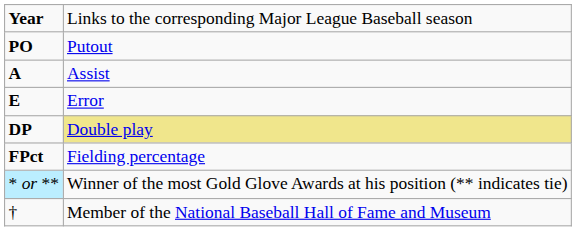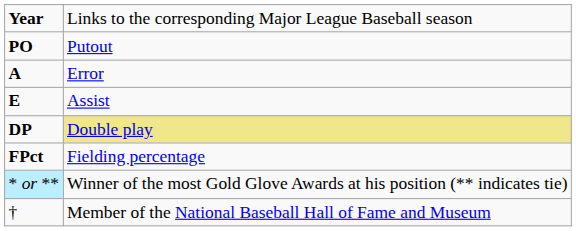 <table class="wikitable" border="1">
 <tr>
 <td><strong>Year</strong></td>
 <td>Links to the corresponding Major League Baseball season</td>
 </tr>
 <tr>
 <td><strong>PO</strong></td>
 <td><a href='#'>Putout</a></td>
 </tr>
 <tr>
 <td><strong>A</strong></td>
-<td><a href='#'>Assist</a></td>
+<td><a href='#'>Error</a></td>
 </tr>
 <tr>
 <td><strong>E</strong></td>
-<td><a href='#'>Error</a></td>
+<td><a href='#'>Assist</a></td>
 </tr>
 <tr>
 <td><strong>DP</strong></td>
 <td style="background: khaki;"><a href='#'>Double play</a></td>
 </tr>
 <tr>
 <td><strong>FPct</strong></td>
 <td><a href='#'>Fielding percentage</a></td>
 </tr>
 <tr>
 <td bgcolor=#bbeeff>* <em>or</em> **</td>
 <td>Winner of the most Gold Glove Awards at his position (** indicates tie)</td>
 </tr>
 <tr>
 <td>†</td>
 <td>Member of the <a href='#'>National Baseball Hall of Fame and Museum</a></td>
 </tr>
 </table>
